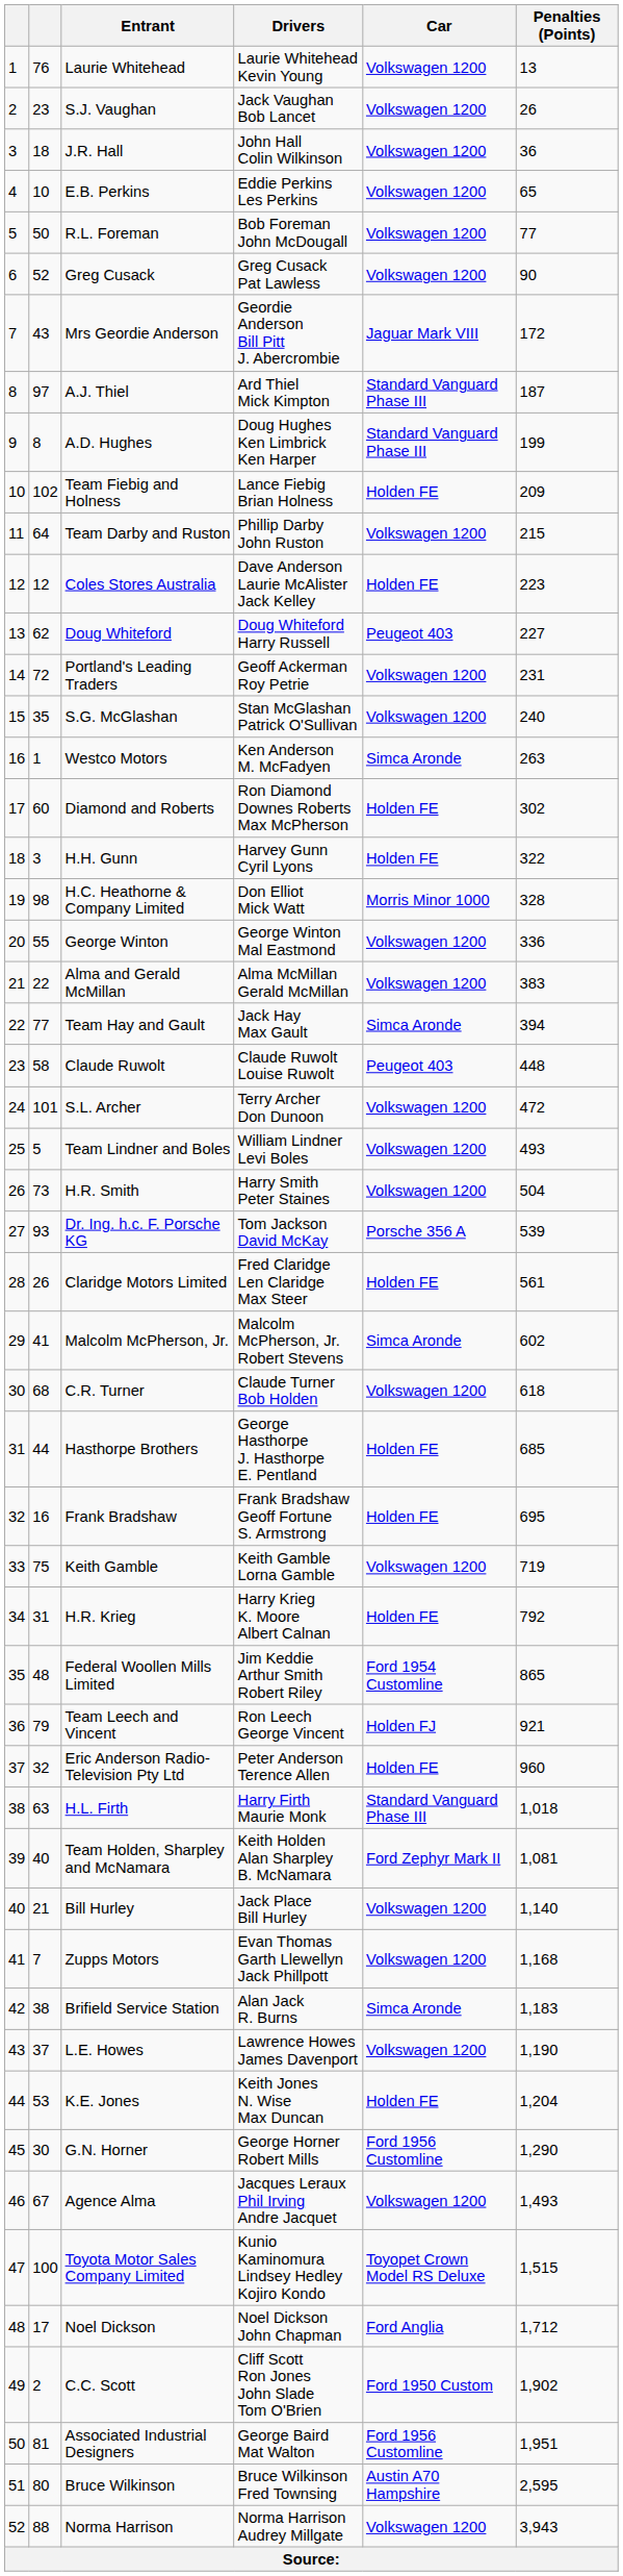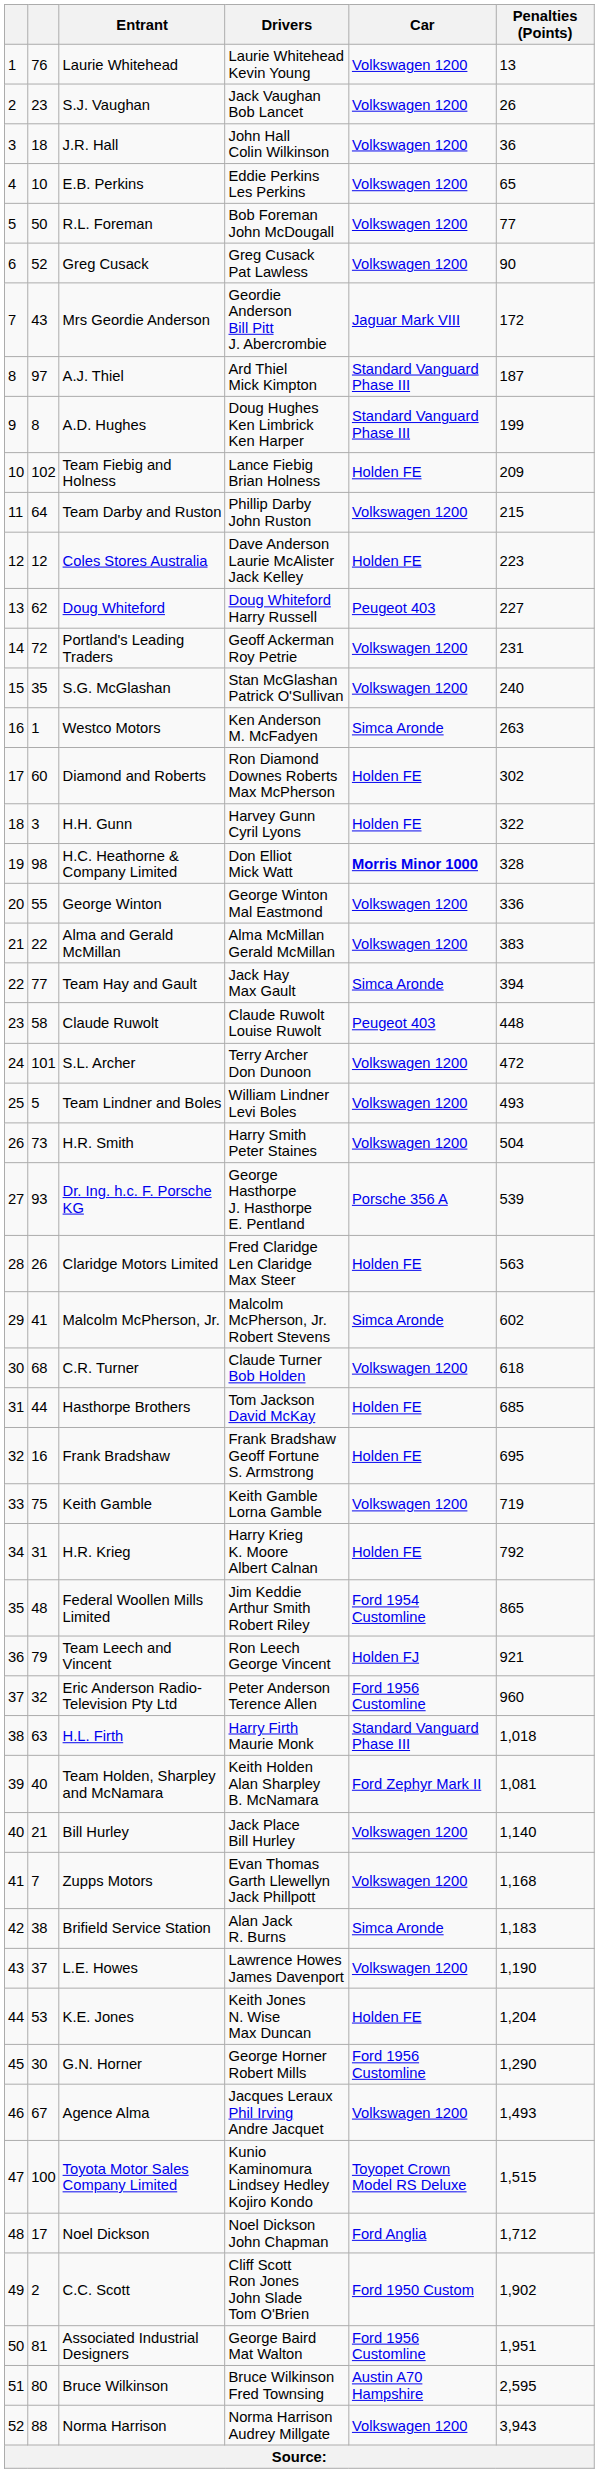 <table class="wikitable" style="text-align: left; font-size: 95%;">
 <tr>
 <th></th>
 <th></th>
 <th>Entrant</th>
 <th>Drivers</th>
 <th>Car</th>
 <th>Penalties (Points)</th>
 </tr>
 <tr>
 <td>1</td>
 <td>76</td>
 <td> Laurie Whitehead</td>
 <td> Laurie Whitehead <br>  Kevin Young</td>
 <td><a href='#'>Volkswagen 1200</a></td>
 <td>13</td>
 </tr>
 <tr>
 <td>2</td>
 <td>23</td>
 <td> S.J. Vaughan</td>
 <td> Jack Vaughan <br>  Bob Lancet</td>
 <td><a href='#'>Volkswagen 1200</a></td>
 <td>26</td>
 </tr>
 <tr>
 <td>3</td>
 <td>18</td>
 <td> J.R. Hall</td>
 <td> John Hall <br>  Colin Wilkinson</td>
 <td><a href='#'>Volkswagen 1200</a></td>
 <td>36</td>
 </tr>
 <tr>
 <td>4</td>
 <td>10</td>
 <td> E.B. Perkins</td>
 <td> Eddie Perkins <br>  Les Perkins</td>
 <td><a href='#'>Volkswagen 1200</a></td>
 <td>65</td>
 </tr>
 <tr>
 <td>5</td>
 <td>50</td>
 <td> R.L. Foreman</td>
 <td> Bob Foreman <br>  John McDougall</td>
 <td><a href='#'>Volkswagen 1200</a></td>
 <td>77</td>
 </tr>
 <tr>
 <td>6</td>
 <td>52</td>
 <td> Greg Cusack</td>
 <td> Greg Cusack <br>  Pat Lawless</td>
 <td><a href='#'>Volkswagen 1200</a></td>
 <td>90</td>
 </tr>
 <tr>
 <td>7</td>
 <td>43</td>
 <td> Mrs Geordie Anderson</td>
 <td> Geordie Anderson <br>  <a href='#'>Bill Pitt</a> <br>  J. Abercrombie</td>
 <td><a href='#'>Jaguar Mark VIII</a></td>
 <td>172</td>
 </tr>
 <tr>
 <td>8</td>
 <td>97</td>
 <td> A.J. Thiel</td>
 <td> Ard Thiel <br>  Mick Kimpton</td>
 <td><a href='#'>Standard Vanguard Phase III</a></td>
 <td>187</td>
 </tr>
 <tr>
 <td>9</td>
 <td>8</td>
 <td> A.D. Hughes</td>
 <td> Doug Hughes <br>  Ken Limbrick <br>  Ken Harper</td>
 <td><a href='#'>Standard Vanguard Phase III</a></td>
 <td>199</td>
 </tr>
 <tr>
 <td>10</td>
 <td>102</td>
 <td> Team Fiebig and Holness</td>
 <td> Lance Fiebig <br>  Brian Holness</td>
 <td><a href='#'>Holden FE</a></td>
 <td>209</td>
 </tr>
 <tr>
 <td>11</td>
 <td>64</td>
 <td> Team Darby and Ruston</td>
 <td> Phillip Darby <br>  John Ruston</td>
 <td><a href='#'>Volkswagen 1200</a></td>
 <td>215</td>
 </tr>
 <tr>
 <td>12</td>
 <td>12</td>
 <td> <a href='#'>Coles Stores Australia</a></td>
 <td> Dave Anderson <br>  Laurie McAlister <br>  Jack Kelley</td>
 <td><a href='#'>Holden FE</a></td>
 <td>223</td>
 </tr>
 <tr>
 <td>13</td>
 <td>62</td>
 <td> <a href='#'>Doug Whiteford</a></td>
 <td> <a href='#'>Doug Whiteford</a> <br>  Harry Russell</td>
 <td><a href='#'>Peugeot 403</a></td>
 <td>227</td>
 </tr>
 <tr>
 <td>14</td>
 <td>72</td>
 <td> Portland's Leading Traders</td>
 <td> Geoff Ackerman <br>  Roy Petrie</td>
 <td><a href='#'>Volkswagen 1200</a></td>
 <td>231</td>
 </tr>
 <tr>
 <td>15</td>
 <td>35</td>
 <td> S.G. McGlashan</td>
 <td> Stan McGlashan <br>  Patrick O'Sullivan</td>
 <td><a href='#'>Volkswagen 1200</a></td>
 <td>240</td>
 </tr>
 <tr>
 <td>16</td>
 <td>1</td>
 <td> Westco Motors</td>
 <td> Ken Anderson <br>  M. McFadyen</td>
 <td><a href='#'>Simca Aronde</a></td>
 <td>263</td>
 </tr>
 <tr>
 <td>17</td>
 <td>60</td>
 <td> Diamond and Roberts</td>
 <td> Ron Diamond <br>  Downes Roberts <br>  Max McPherson</td>
 <td><a href='#'>Holden FE</a></td>
 <td>302</td>
 </tr>
 <tr>
 <td>18</td>
 <td>3</td>
 <td> H.H. Gunn</td>
 <td> Harvey Gunn <br>  Cyril Lyons</td>
 <td><a href='#'>Holden FE</a></td>
 <td>322</td>
 </tr>
 <tr>
 <td>19</td>
 <td>98</td>
 <td> H.C. Heathorne & Company Limited</td>
 <td> Don Elliot <br>  Mick Watt</td>
-<td><a href='#'>Morris Minor 1000</a></td>
+<td><strong><a href='#'>Morris Minor 1000</a></strong></td>
 <td>328</td>
 </tr>
 <tr>
 <td>20</td>
 <td>55</td>
 <td> George Winton</td>
 <td> George Winton <br>  Mal Eastmond</td>
 <td><a href='#'>Volkswagen 1200</a></td>
 <td>336</td>
 </tr>
 <tr>
 <td>21</td>
 <td>22</td>
 <td> Alma and Gerald McMillan</td>
 <td> Alma McMillan <br>  Gerald McMillan</td>
 <td><a href='#'>Volkswagen 1200</a></td>
 <td>383</td>
 </tr>
 <tr>
 <td>22</td>
 <td>77</td>
 <td> Team Hay and Gault</td>
 <td> Jack Hay <br>  Max Gault</td>
 <td><a href='#'>Simca Aronde</a></td>
 <td>394</td>
 </tr>
 <tr>
 <td>23</td>
 <td>58</td>
 <td> Claude Ruwolt</td>
 <td> Claude Ruwolt <br>  Louise Ruwolt</td>
 <td><a href='#'>Peugeot 403</a></td>
 <td>448</td>
 </tr>
 <tr>
 <td>24</td>
 <td>101</td>
 <td> S.L. Archer</td>
 <td> Terry Archer <br>  Don Dunoon</td>
 <td><a href='#'>Volkswagen 1200</a></td>
 <td>472</td>
 </tr>
 <tr>
 <td>25</td>
 <td>5</td>
 <td> Team Lindner and Boles</td>
 <td> William Lindner <br>  Levi Boles</td>
 <td><a href='#'>Volkswagen 1200</a></td>
 <td>493</td>
 </tr>
 <tr>
 <td>26</td>
 <td>73</td>
 <td> H.R. Smith</td>
 <td> Harry Smith <br>  Peter Staines</td>
 <td><a href='#'>Volkswagen 1200</a></td>
 <td>504</td>
 </tr>
 <tr>
 <td>27</td>
 <td>93</td>
 <td> <a href='#'>Dr. Ing. h.c. F. Porsche KG</a></td>
-<td> Tom Jackson <br>  <a href='#'>David McKay</a></td>
+<td> George Hasthorpe <br>  J. Hasthorpe <br>  E. Pentland</td>
 <td><a href='#'>Porsche 356 A</a></td>
 <td>539</td>
 </tr>
 <tr>
 <td>28</td>
 <td>26</td>
 <td> Claridge Motors Limited</td>
 <td> Fred Claridge <br>  Len Claridge <br>  Max Steer</td>
 <td><a href='#'>Holden FE</a></td>
-<td>561</td>
+<td>563</td>
 </tr>
 <tr>
 <td>29</td>
 <td>41</td>
 <td> Malcolm McPherson, Jr.</td>
 <td> Malcolm McPherson, Jr. <br>  Robert Stevens</td>
 <td><a href='#'>Simca Aronde</a></td>
 <td>602</td>
 </tr>
 <tr>
 <td>30</td>
 <td>68</td>
 <td> C.R. Turner</td>
 <td> Claude Turner <br>  <a href='#'>Bob Holden</a></td>
 <td><a href='#'>Volkswagen 1200</a></td>
 <td>618</td>
 </tr>
 <tr>
 <td>31</td>
 <td>44</td>
 <td> Hasthorpe Brothers</td>
-<td> George Hasthorpe <br>  J. Hasthorpe <br>  E. Pentland</td>
+<td> Tom Jackson <br>  <a href='#'>David McKay</a></td>
 <td><a href='#'>Holden FE</a></td>
 <td>685</td>
 </tr>
 <tr>
 <td>32</td>
 <td>16</td>
 <td> Frank Bradshaw</td>
 <td> Frank Bradshaw <br>  Geoff Fortune <br>  S. Armstrong</td>
 <td><a href='#'>Holden FE</a></td>
 <td>695</td>
 </tr>
 <tr>
 <td>33</td>
 <td>75</td>
 <td> Keith Gamble</td>
 <td> Keith Gamble <br>  Lorna Gamble</td>
 <td><a href='#'>Volkswagen 1200</a></td>
 <td>719</td>
 </tr>
 <tr>
 <td>34</td>
 <td>31</td>
 <td> H.R. Krieg</td>
 <td> Harry Krieg <br>  K. Moore <br>  Albert Calnan</td>
 <td><a href='#'>Holden FE</a></td>
 <td>792</td>
 </tr>
 <tr>
 <td>35</td>
 <td>48</td>
 <td> Federal Woollen Mills Limited</td>
 <td> Jim Keddie <br>  Arthur Smith <br>  Robert Riley</td>
 <td><a href='#'>Ford 1954 Customline</a></td>
 <td>865</td>
 </tr>
 <tr>
 <td>36</td>
 <td>79</td>
 <td> Team Leech and Vincent</td>
 <td> Ron Leech <br>  George Vincent</td>
 <td><a href='#'>Holden FJ</a></td>
 <td>921</td>
 </tr>
 <tr>
 <td>37</td>
 <td>32</td>
 <td> Eric Anderson Radio-Television Pty Ltd</td>
 <td> Peter Anderson <br>  Terence Allen</td>
-<td><a href='#'>Holden FE</a></td>
+<td><a href='#'>Ford 1956 Customline</a></td>
 <td>960</td>
 </tr>
 <tr>
 <td>38</td>
 <td>63</td>
 <td> <a href='#'>H.L. Firth</a></td>
 <td> <a href='#'>Harry Firth</a> <br>  Maurie Monk</td>
 <td><a href='#'>Standard Vanguard Phase III</a></td>
 <td>1,018</td>
 </tr>
 <tr>
 <td>39</td>
 <td>40</td>
 <td> Team Holden, Sharpley and McNamara</td>
 <td> Keith Holden <br>  Alan Sharpley <br>  B. McNamara</td>
 <td><a href='#'>Ford Zephyr Mark II</a></td>
 <td>1,081</td>
 </tr>
 <tr>
 <td>40</td>
 <td>21</td>
 <td> Bill Hurley</td>
 <td> Jack Place <br>  Bill Hurley</td>
 <td><a href='#'>Volkswagen 1200</a></td>
 <td>1,140</td>
 </tr>
 <tr>
 <td>41</td>
 <td>7</td>
 <td> Zupps Motors</td>
 <td> Evan Thomas <br>  Garth Llewellyn <br>  Jack Phillpott</td>
 <td><a href='#'>Volkswagen 1200</a></td>
 <td>1,168</td>
 </tr>
 <tr>
 <td>42</td>
 <td>38</td>
 <td> Brifield Service Station</td>
 <td> Alan Jack <br>  R. Burns</td>
 <td><a href='#'>Simca Aronde</a></td>
 <td>1,183</td>
 </tr>
 <tr>
 <td>43</td>
 <td>37</td>
 <td> L.E. Howes</td>
 <td> Lawrence Howes <br>  James Davenport</td>
 <td><a href='#'>Volkswagen 1200</a></td>
 <td>1,190</td>
 </tr>
 <tr>
 <td>44</td>
 <td>53</td>
 <td> K.E. Jones</td>
 <td> Keith Jones <br>  N. Wise <br>  Max Duncan</td>
 <td><a href='#'>Holden FE</a></td>
 <td>1,204</td>
 </tr>
 <tr>
 <td>45</td>
 <td>30</td>
 <td> G.N. Horner</td>
 <td> George Horner <br>  Robert Mills</td>
 <td><a href='#'>Ford 1956 Customline</a></td>
 <td>1,290</td>
 </tr>
 <tr>
 <td>46</td>
 <td>67</td>
 <td> Agence Alma</td>
 <td> Jacques Leraux <br>  <a href='#'>Phil Irving</a> <br>  Andre Jacquet</td>
 <td><a href='#'>Volkswagen 1200</a></td>
 <td>1,493</td>
 </tr>
 <tr>
 <td>47</td>
 <td>100</td>
 <td> <a href='#'>Toyota Motor Sales Company Limited</a></td>
 <td> Kunio Kaminomura <br>  Lindsey Hedley <br>  Kojiro Kondo</td>
 <td><a href='#'>Toyopet Crown Model RS Deluxe</a></td>
 <td>1,515</td>
 </tr>
 <tr>
 <td>48</td>
 <td>17</td>
 <td> Noel Dickson</td>
 <td> Noel Dickson <br>  John Chapman</td>
 <td><a href='#'>Ford Anglia</a></td>
 <td>1,712</td>
 </tr>
 <tr>
 <td>49</td>
 <td>2</td>
 <td> C.C. Scott</td>
 <td> Cliff Scott <br>  Ron Jones <br>  John Slade <br>  Tom O'Brien</td>
 <td><a href='#'>Ford 1950 Custom</a></td>
 <td>1,902</td>
 </tr>
 <tr>
 <td>50</td>
 <td>81</td>
 <td> Associated Industrial Designers</td>
 <td> George Baird <br>  Mat Walton</td>
 <td><a href='#'>Ford 1956 Customline</a></td>
 <td>1,951</td>
 </tr>
 <tr>
 <td>51</td>
 <td>80</td>
 <td> Bruce Wilkinson</td>
 <td> Bruce Wilkinson <br>  Fred Townsing</td>
 <td><a href='#'>Austin A70 Hampshire</a></td>
 <td>2,595</td>
 </tr>
 <tr>
 <td>52</td>
 <td>88</td>
 <td> Norma Harrison</td>
 <td> Norma Harrison <br>  Audrey Millgate</td>
 <td><a href='#'>Volkswagen 1200</a></td>
 <td>3,943</td>
 </tr>
 <tr>
 <th colspan=6>Source:</th>
 </tr>
 </table>
